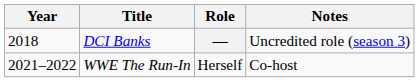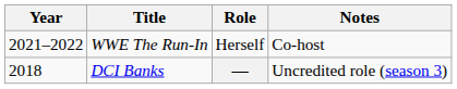 <table class="wikitable unsortable">
 <tr>
 <th>Year</th>
 <th>Title</th>
 <th>Role</th>
 <th>Notes</th>
 </tr>
 <tr>
+<td>2021–2022</td>
+<td><em>WWE The Run-In</em></td>
+<td>Herself</td>
+<td>Co-host</td>
+</tr>
+<tr>
 <td>2018</td>
 <td><em><a href='#'>DCI Banks</a></em></td>
 <th>—</th>
 <td>Uncredited role (<a href='#'>season 3</a>)</td>
 </tr>
-<tr>
-<td>2021–2022</td>
-<td><em>WWE The Run-In</em></td>
-<td>Herself</td>
-<td>Co-host</td>
-</tr>
 </table>
